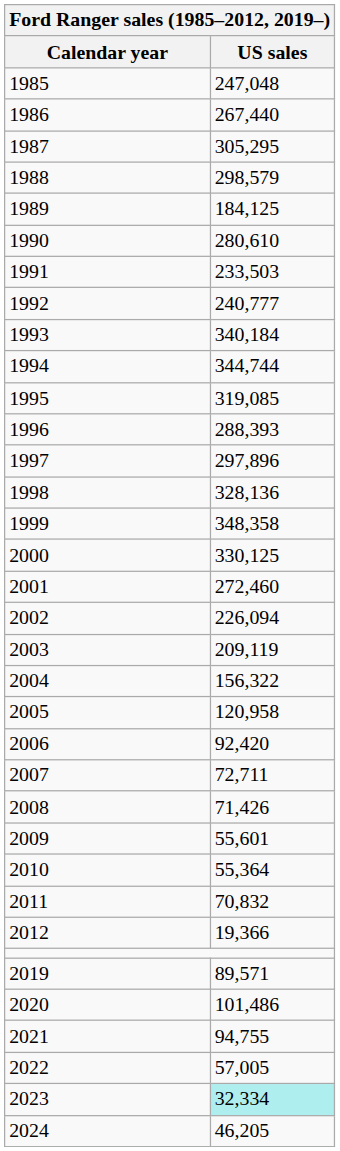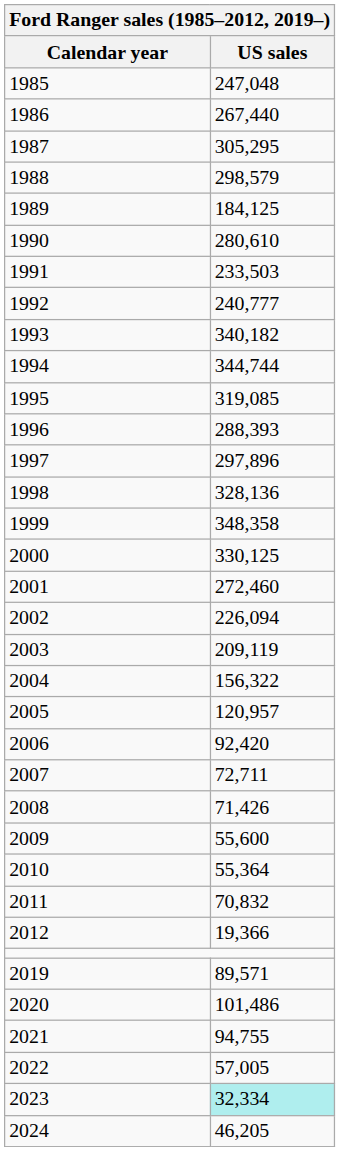 <table class="wikitable">
 <tr>
 <th colspan="2">Ford Ranger sales (1985–2012, 2019–)</th>
 </tr>
 <tr>
 <th>Calendar year</th>
 <th>US sales</th>
 </tr>
 <tr>
 <td>1985</td>
 <td>247,048</td>
 </tr>
 <tr>
 <td>1986</td>
 <td>267,440</td>
 </tr>
 <tr>
 <td>1987</td>
 <td>305,295</td>
 </tr>
 <tr>
 <td>1988</td>
 <td>298,579</td>
 </tr>
 <tr>
 <td>1989</td>
 <td>184,125</td>
 </tr>
 <tr>
 <td>1990</td>
 <td>280,610</td>
 </tr>
 <tr>
 <td>1991</td>
 <td>233,503</td>
 </tr>
 <tr>
 <td>1992</td>
 <td>240,777</td>
 </tr>
 <tr>
 <td>1993</td>
-<td>340,184</td>
+<td>340,182</td>
 </tr>
 <tr>
 <td>1994</td>
 <td>344,744</td>
 </tr>
 <tr>
 <td>1995</td>
 <td>319,085</td>
 </tr>
 <tr>
 <td>1996</td>
 <td>288,393</td>
 </tr>
 <tr>
 <td>1997</td>
 <td>297,896</td>
 </tr>
 <tr>
 <td>1998</td>
 <td>328,136</td>
 </tr>
 <tr>
 <td>1999</td>
 <td>348,358</td>
 </tr>
 <tr>
 <td>2000</td>
 <td>330,125</td>
 </tr>
 <tr>
 <td>2001</td>
 <td>272,460</td>
 </tr>
 <tr>
 <td>2002</td>
 <td>226,094</td>
 </tr>
 <tr>
 <td>2003</td>
 <td>209,119</td>
 </tr>
 <tr>
 <td>2004</td>
 <td>156,322</td>
 </tr>
 <tr>
 <td>2005</td>
-<td>120,958</td>
+<td>120,957</td>
 </tr>
 <tr>
 <td>2006</td>
 <td>92,420</td>
 </tr>
 <tr>
 <td>2007</td>
 <td>72,711</td>
 </tr>
 <tr>
 <td>2008</td>
 <td>71,426</td>
 </tr>
 <tr>
 <td>2009</td>
-<td>55,601</td>
+<td>55,600</td>
 </tr>
 <tr>
 <td>2010</td>
 <td>55,364</td>
 </tr>
 <tr>
 <td>2011</td>
 <td>70,832</td>
 </tr>
 <tr>
 <td>2012</td>
 <td>19,366</td>
 </tr>
 <tr>
 <td colspan=2></td>
 </tr>
 <tr>
 <td>2019</td>
 <td>89,571</td>
 </tr>
 <tr>
 <td>2020</td>
 <td>101,486</td>
 </tr>
 <tr>
 <td>2021</td>
 <td>94,755</td>
 </tr>
 <tr>
 <td>2022</td>
 <td>57,005</td>
 </tr>
 <tr>
 <td>2023</td>
 <td style="background: paleturquoise;">32,334</td>
 </tr>
 <tr>
 <td>2024</td>
 <td>46,205</td>
 </tr>
 </table>
